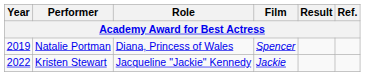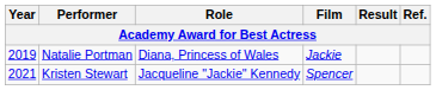 <table class="wikitable">
 <tr>
 <th>Year</th>
 <th>Performer</th>
 <th>Role</th>
 <th>Film</th>
 <th>Result</th>
 <th>Ref.</th>
 </tr>
 <tr>
 <th colspan="6"><strong><a href='#'>Academy Award for Best Actress</a></strong></th>
 </tr>
 <tr>
 <td><a href='#'>2019</a></td>
 <td><a href='#'>Natalie Portman</a></td>
 <td><a href='#'>Diana, Princess of Wales</a></td>
+<td><em><a href='#'>Jackie</a></em></td>
+<td></td>
+<td></td>
+</tr>
+<tr>
+<td><a href='#'>2021</a></td>
+<td><a href='#'>Kristen Stewart</a></td>
+<td><a href='#'>Jacqueline "Jackie" Kennedy</a></td>
 <td><em><a href='#'>Spencer</a></em></td>
 <td></td>
 <td></td>
 </tr>
-<tr>
-<td><a href='#'>2022</a></td>
-<td><a href='#'>Kristen Stewart</a></td>
-<td><a href='#'>Jacqueline "Jackie" Kennedy</a></td>
-<td><em><a href='#'>Jackie</a></em></td>
-<td></td>
-<td></td>
-</tr>
 </table>
